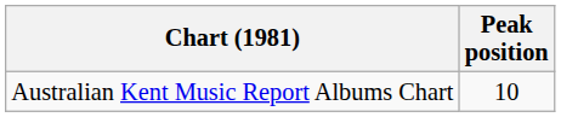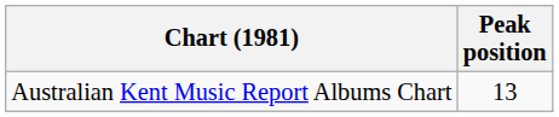 <table class="wikitable plainrowheaders" style="text-align:center">
 <tr>
 <th>Chart (1981)</th>
 <th>Peak<br>position</th>
 </tr>
 <tr>
 <td>Australian <a href='#'>Kent Music Report</a> Albums Chart</td>
-<td align="center">10</td>
+<td align="center">13</td>
 </tr>
 </table>
